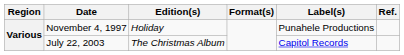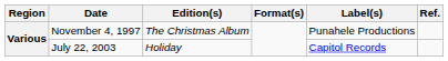 <table class="wikitable plainrowheaders">
 <tr>
 <th>Region</th>
 <th>Date</th>
 <th>Edition(s)</th>
 <th>Format(s)</th>
 <th>Label(s)</th>
 <th>Ref.</th>
 </tr>
 <tr>
 <th rowspan="2" scope="row">Various</th>
 <td>November 4, 1997</td>
-<td><em>Holiday</em></td>
+<td><em>The Christmas Album</em></td>
 <td rowspan="2"></td>
 <td>Punahele Productions</td>
 <td align="center"></td>
 </tr>
 <tr>
 <td>July 22, 2003</td>
-<td><em>The Christmas Album</em></td>
+<td><em>Holiday</em></td>
 <td><a href='#'>Capitol Records</a></td>
 <td align="center"></td>
 </tr>
 </table>
